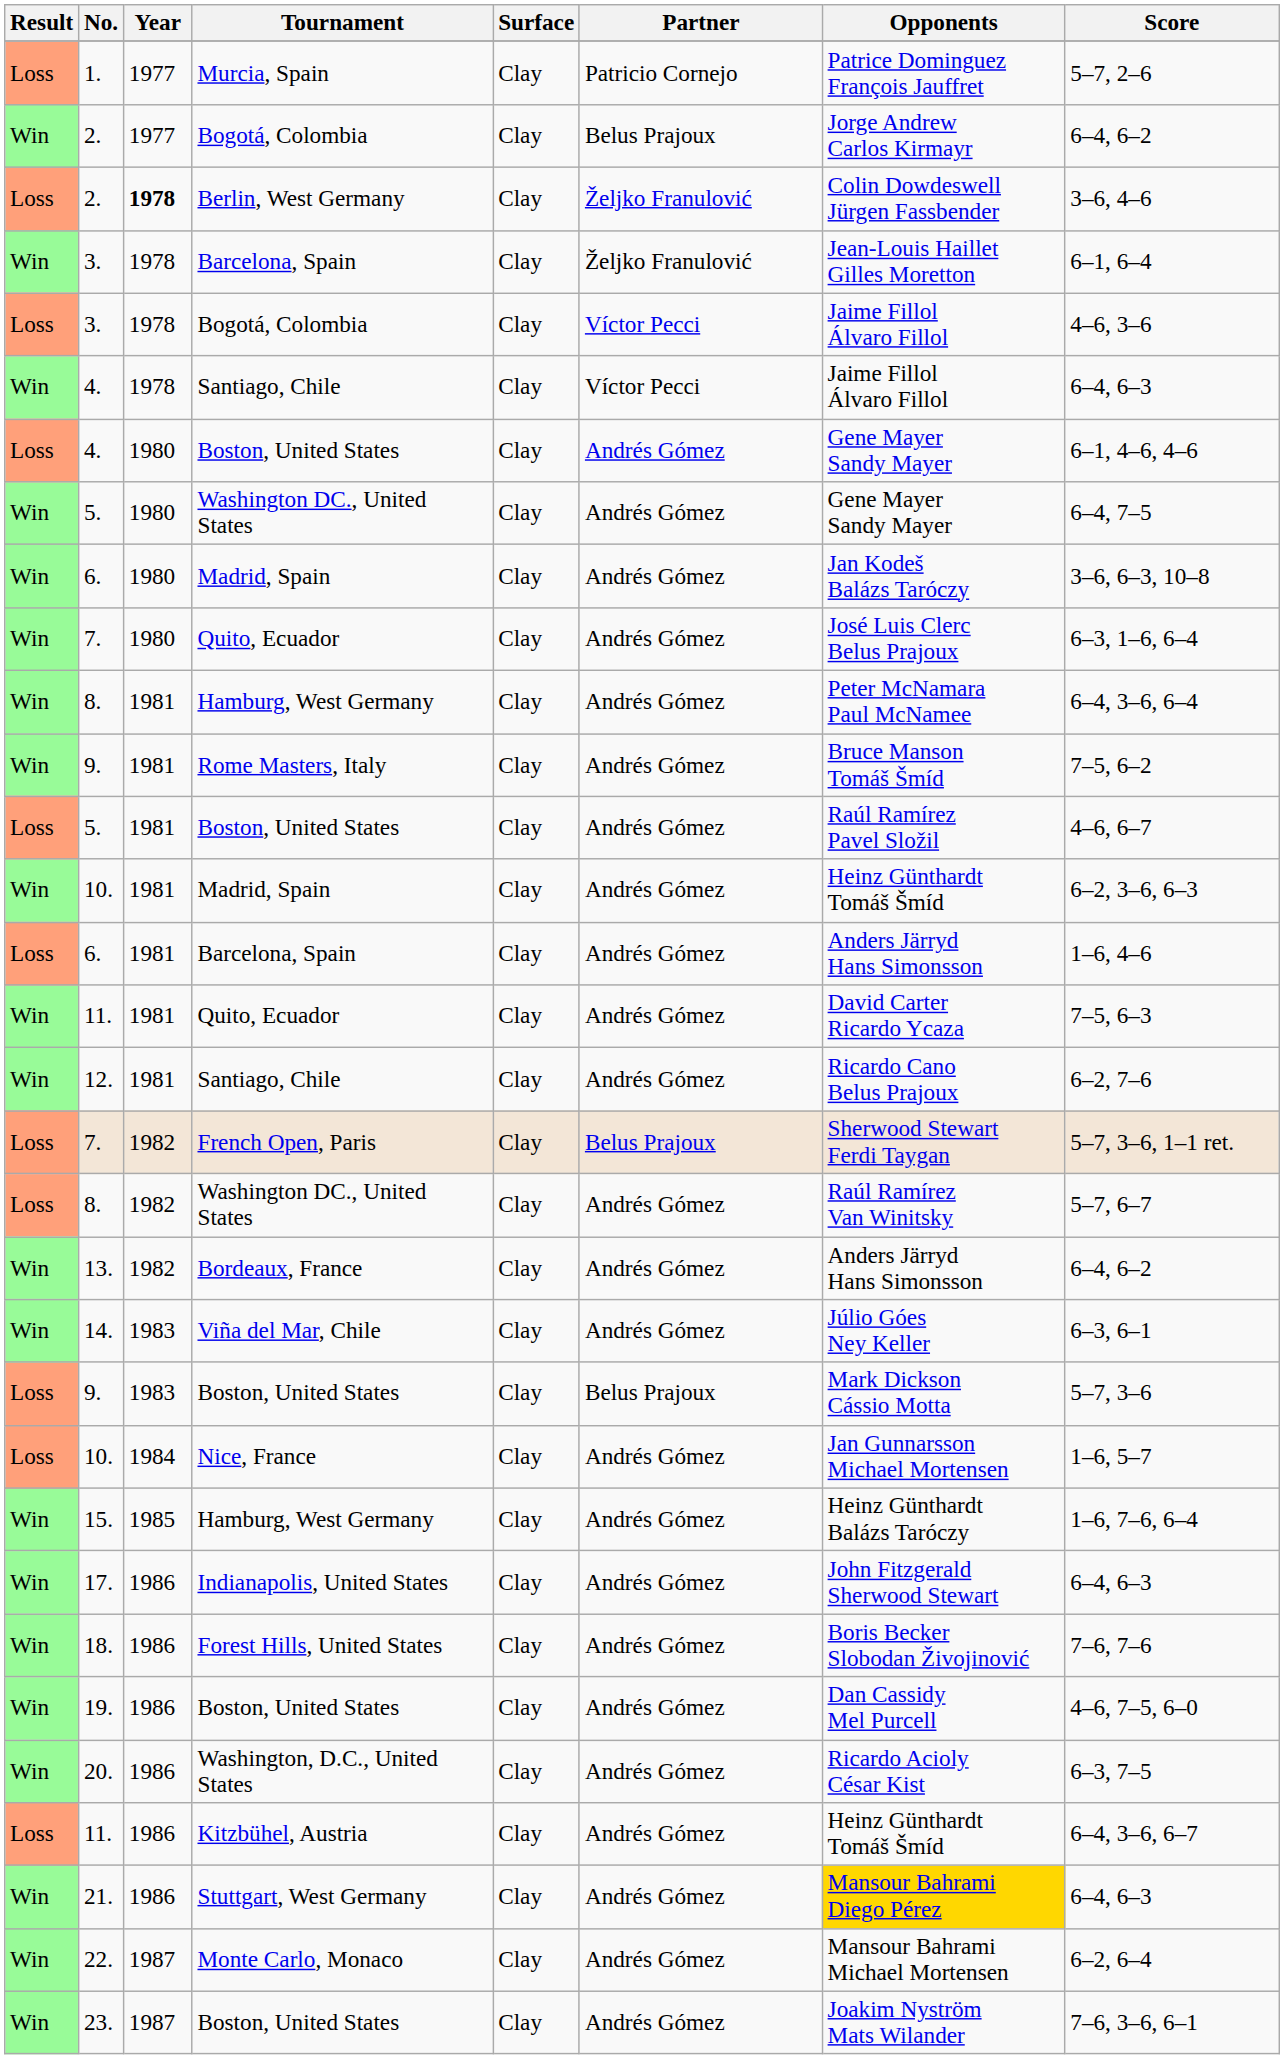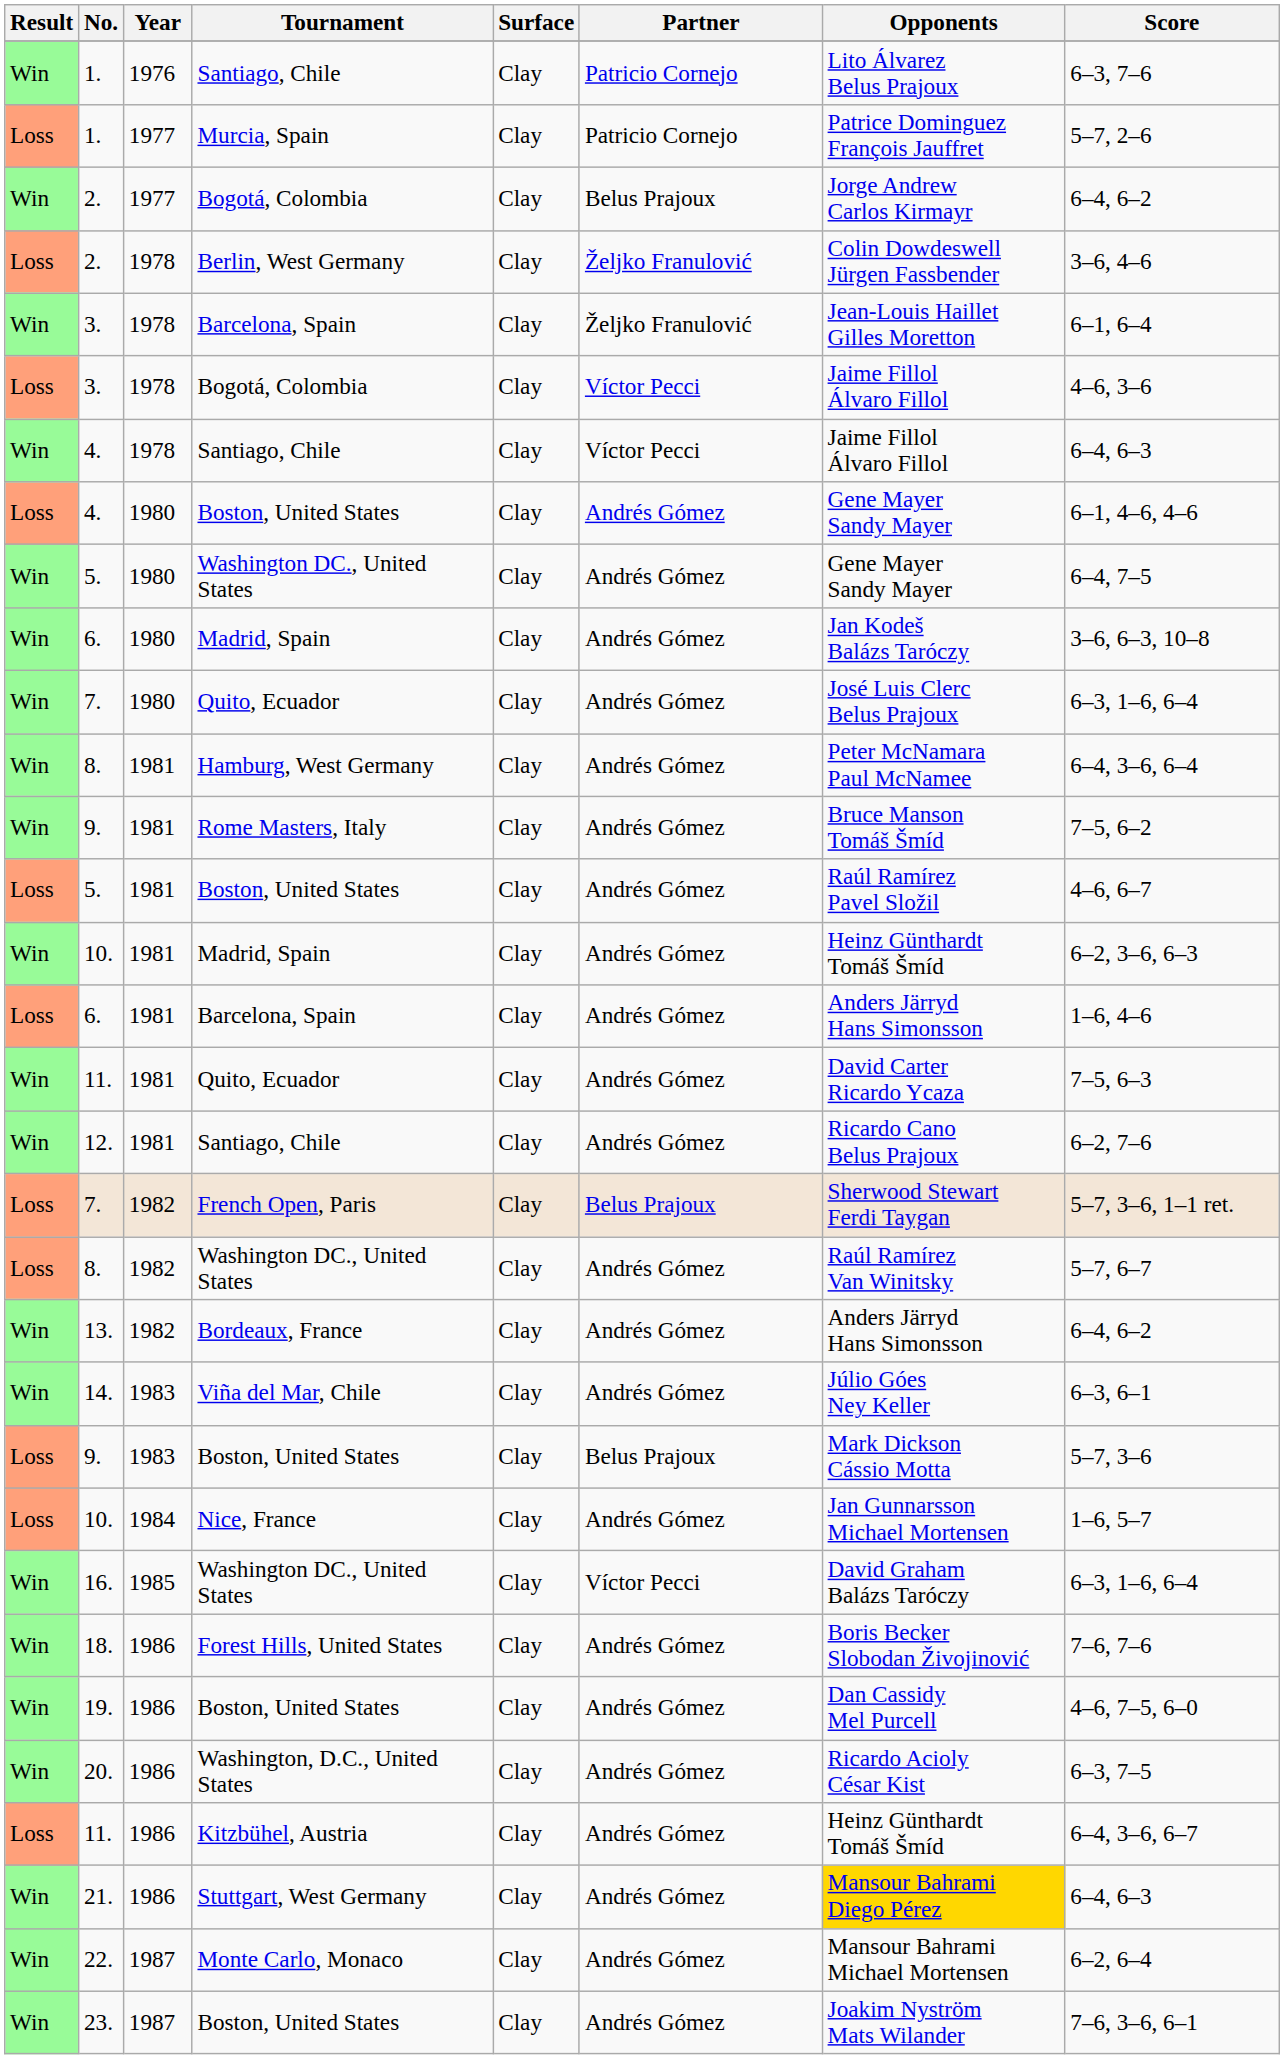 <table class="sortable wikitable">
 <tr>
 <th style="width:40px">Result</th>
 <th style="width:20px" class="unsortable">No.</th>
 <th style="width:40px">Year</th>
 <th style="width:200px">Tournament</th>
 <th style="width:50px">Surface</th>
 <th style="width:160px">Partner</th>
 <th style="width:160px">Opponents</th>
 <th style="width:140px" class="unsortable">Score</th>
 </tr>
 <tr>
+</tr>
+<tr>
+<td style="background:#98fb98;">Win</td>
+<td>1.</td>
+<td>1976</td>
+<td><a href='#'>Santiago</a>, Chile</td>
+<td>Clay</td>
+<td> <a href='#'>Patricio Cornejo</a></td>
+<td> <a href='#'>Lito Álvarez</a> <br>  <a href='#'>Belus Prajoux</a></td>
+<td>6–3, 7–6</td>
 </tr>
 <tr>
 <td style="background:#ffa07a;">Loss</td>
 <td>1.</td>
 <td>1977</td>
 <td><a href='#'>Murcia</a>, Spain</td>
 <td>Clay</td>
 <td> Patricio Cornejo</td>
 <td> <a href='#'>Patrice Dominguez</a> <br>  <a href='#'>François Jauffret</a></td>
 <td>5–7, 2–6</td>
 </tr>
 <tr>
 <td style="background:#98fb98;">Win</td>
 <td>2.</td>
 <td>1977</td>
 <td><a href='#'>Bogotá</a>, Colombia</td>
 <td>Clay</td>
 <td> Belus Prajoux</td>
 <td> <a href='#'>Jorge Andrew</a> <br>  <a href='#'>Carlos Kirmayr</a></td>
 <td>6–4, 6–2</td>
 </tr>
 <tr>
 <td style="background:#ffa07a;">Loss</td>
 <td>2.</td>
-<td><strong>1978</strong></td>
+<td>1978</td>
 <td><a href='#'>Berlin</a>, West Germany</td>
 <td>Clay</td>
 <td> <a href='#'>Željko Franulović</a></td>
 <td> <a href='#'>Colin Dowdeswell</a> <br>  <a href='#'>Jürgen Fassbender</a></td>
 <td>3–6, 4–6</td>
 </tr>
 <tr>
 <td style="background:#98fb98;">Win</td>
 <td>3.</td>
 <td>1978</td>
 <td><a href='#'>Barcelona</a>, Spain</td>
 <td>Clay</td>
 <td> Željko Franulović</td>
 <td> <a href='#'>Jean-Louis Haillet</a> <br>  <a href='#'>Gilles Moretton</a></td>
 <td>6–1, 6–4</td>
 </tr>
 <tr>
 <td style="background:#ffa07a;">Loss</td>
 <td>3.</td>
 <td>1978</td>
 <td>Bogotá, Colombia</td>
 <td>Clay</td>
 <td> <a href='#'>Víctor Pecci</a></td>
 <td> <a href='#'>Jaime Fillol</a> <br>  <a href='#'>Álvaro Fillol</a></td>
 <td>4–6, 3–6</td>
 </tr>
 <tr>
 <td style="background:#98fb98;">Win</td>
 <td>4.</td>
 <td>1978</td>
 <td>Santiago, Chile</td>
 <td>Clay</td>
 <td> Víctor Pecci</td>
 <td> Jaime Fillol <br>  Álvaro Fillol</td>
 <td>6–4, 6–3</td>
 </tr>
 <tr>
 <td style="background:#ffa07a;">Loss</td>
 <td>4.</td>
 <td>1980</td>
 <td><a href='#'>Boston</a>, United States</td>
 <td>Clay</td>
 <td> <a href='#'>Andrés Gómez</a></td>
 <td> <a href='#'>Gene Mayer</a> <br>  <a href='#'>Sandy Mayer</a></td>
 <td>6–1, 4–6, 4–6</td>
 </tr>
 <tr>
 <td style="background:#98fb98;">Win</td>
 <td>5.</td>
 <td>1980</td>
 <td><a href='#'>Washington DC.</a>, United States</td>
 <td>Clay</td>
 <td> Andrés Gómez</td>
 <td> Gene Mayer <br>  Sandy Mayer</td>
 <td>6–4, 7–5</td>
 </tr>
 <tr>
 <td style="background:#98fb98;">Win</td>
 <td>6.</td>
 <td>1980</td>
 <td><a href='#'>Madrid</a>, Spain</td>
 <td>Clay</td>
 <td> Andrés Gómez</td>
 <td> <a href='#'>Jan Kodeš</a> <br>  <a href='#'>Balázs Taróczy</a></td>
 <td>3–6, 6–3, 10–8</td>
 </tr>
 <tr>
 <td style="background:#98fb98;">Win</td>
 <td>7.</td>
 <td>1980</td>
 <td><a href='#'>Quito</a>, Ecuador</td>
 <td>Clay</td>
 <td> Andrés Gómez</td>
 <td> <a href='#'>José Luis Clerc</a> <br>  <a href='#'>Belus Prajoux</a></td>
 <td>6–3, 1–6, 6–4</td>
 </tr>
 <tr>
 <td style="background:#98fb98;">Win</td>
 <td>8.</td>
 <td>1981</td>
 <td><a href='#'>Hamburg</a>, West Germany</td>
 <td>Clay</td>
 <td> Andrés Gómez</td>
 <td> <a href='#'>Peter McNamara</a> <br>  <a href='#'>Paul McNamee</a></td>
 <td>6–4, 3–6, 6–4</td>
 </tr>
 <tr>
 <td style="background:#98fb98;">Win</td>
 <td>9.</td>
 <td>1981</td>
 <td><a href='#'>Rome Masters</a>, Italy</td>
 <td>Clay</td>
 <td> Andrés Gómez</td>
 <td> <a href='#'>Bruce Manson</a> <br>  <a href='#'>Tomáš Šmíd</a></td>
 <td>7–5, 6–2</td>
 </tr>
 <tr>
 <td style="background:#ffa07a;">Loss</td>
 <td>5.</td>
 <td>1981</td>
 <td><a href='#'>Boston</a>, United States</td>
 <td>Clay</td>
 <td> Andrés Gómez</td>
 <td> <a href='#'>Raúl Ramírez</a> <br>  <a href='#'>Pavel Složil</a></td>
 <td>4–6, 6–7</td>
 </tr>
 <tr>
 <td style="background:#98fb98;">Win</td>
 <td>10.</td>
 <td>1981</td>
 <td>Madrid, Spain</td>
 <td>Clay</td>
 <td> Andrés Gómez</td>
 <td> <a href='#'>Heinz Günthardt</a> <br>  Tomáš Šmíd</td>
 <td>6–2, 3–6, 6–3</td>
 </tr>
 <tr>
 <td style="background:#ffa07a;">Loss</td>
 <td>6.</td>
 <td>1981</td>
 <td>Barcelona, Spain</td>
 <td>Clay</td>
 <td> Andrés Gómez</td>
 <td> <a href='#'>Anders Järryd</a> <br>  <a href='#'>Hans Simonsson</a></td>
 <td>1–6, 4–6</td>
 </tr>
 <tr>
 <td style="background:#98fb98;">Win</td>
 <td>11.</td>
 <td>1981</td>
 <td>Quito, Ecuador</td>
 <td>Clay</td>
 <td> Andrés Gómez</td>
 <td> <a href='#'>David Carter</a> <br>  <a href='#'>Ricardo Ycaza</a></td>
 <td>7–5, 6–3</td>
 </tr>
 <tr>
 <td style="background:#98fb98;">Win</td>
 <td>12.</td>
 <td>1981</td>
 <td>Santiago, Chile</td>
 <td>Clay</td>
 <td> Andrés Gómez</td>
 <td> <a href='#'>Ricardo Cano</a> <br>  <a href='#'>Belus Prajoux</a></td>
 <td>6–2, 7–6</td>
 </tr>
 <tr style="background:#f3e6d7;">
 <td style="background:#ffa07a;">Loss</td>
 <td>7.</td>
 <td>1982</td>
 <td><a href='#'>French Open</a>, Paris</td>
 <td>Clay</td>
 <td> <a href='#'>Belus Prajoux</a></td>
 <td> <a href='#'>Sherwood Stewart</a> <br>  <a href='#'>Ferdi Taygan</a></td>
 <td>5–7, 3–6, 1–1 ret.</td>
 </tr>
 <tr>
 <td style="background:#ffa07a;">Loss</td>
 <td>8.</td>
 <td>1982</td>
 <td>Washington DC., United States</td>
 <td>Clay</td>
 <td> Andrés Gómez</td>
 <td> <a href='#'>Raúl Ramírez</a> <br>  <a href='#'>Van Winitsky</a></td>
 <td>5–7, 6–7</td>
 </tr>
 <tr>
 <td style="background:#98fb98;">Win</td>
 <td>13.</td>
 <td>1982</td>
 <td><a href='#'>Bordeaux</a>, France</td>
 <td>Clay</td>
 <td> Andrés Gómez</td>
 <td> Anders Järryd <br>  Hans Simonsson</td>
 <td>6–4, 6–2</td>
 </tr>
 <tr>
 <td style="background:#98fb98;">Win</td>
 <td>14.</td>
 <td>1983</td>
 <td><a href='#'>Viña del Mar</a>, Chile</td>
 <td>Clay</td>
 <td> Andrés Gómez</td>
 <td> <a href='#'>Júlio Góes</a> <br>  <a href='#'>Ney Keller</a></td>
 <td>6–3, 6–1</td>
 </tr>
 <tr>
 <td style="background:#ffa07a;">Loss</td>
 <td>9.</td>
 <td>1983</td>
 <td>Boston, United States</td>
 <td>Clay</td>
 <td> Belus Prajoux</td>
 <td> <a href='#'>Mark Dickson</a> <br>  <a href='#'>Cássio Motta</a></td>
 <td>5–7, 3–6</td>
 </tr>
 <tr>
 <td style="background:#ffa07a;">Loss</td>
 <td>10.</td>
 <td>1984</td>
 <td><a href='#'>Nice</a>, France</td>
 <td>Clay</td>
 <td> Andrés Gómez</td>
 <td> <a href='#'>Jan Gunnarsson</a> <br>  <a href='#'>Michael Mortensen</a></td>
 <td>1–6, 5–7</td>
 </tr>
 <tr>
 <td style="background:#98fb98;">Win</td>
-<td>15.</td>
+<td>16.</td>
 <td>1985</td>
-<td>Hamburg, West Germany</td>
+<td>Washington DC., United States</td>
 <td>Clay</td>
-<td> Andrés Gómez</td>
-<td> Heinz Günthardt <br>  Balázs Taróczy</td>
-<td>1–6, 7–6, 6–4</td>
-</tr>
-<tr>
-<td style="background:#98fb98;">Win</td>
-<td>17.</td>
-<td>1986</td>
-<td><a href='#'>Indianapolis</a>, United States</td>
-<td>Clay</td>
-<td> Andrés Gómez</td>
-<td> <a href='#'>John Fitzgerald</a> <br>  <a href='#'>Sherwood Stewart</a></td>
-<td>6–4, 6–3</td>
+<td> Víctor Pecci</td>
+<td> <a href='#'>David Graham</a> <br>  Balázs Taróczy</td>
+<td>6–3, 1–6, 6–4</td>
 </tr>
 <tr>
 <td style="background:#98fb98;">Win</td>
 <td>18.</td>
 <td>1986</td>
 <td><a href='#'>Forest Hills</a>, United States</td>
 <td>Clay</td>
 <td> Andrés Gómez</td>
 <td> <a href='#'>Boris Becker</a> <br>  <a href='#'>Slobodan Živojinović</a></td>
 <td>7–6, 7–6</td>
 </tr>
 <tr>
 <td style="background:#98fb98;">Win</td>
 <td>19.</td>
 <td>1986</td>
 <td>Boston, United States</td>
 <td>Clay</td>
 <td> Andrés Gómez</td>
 <td> <a href='#'>Dan Cassidy</a> <br>  <a href='#'>Mel Purcell</a></td>
 <td>4–6, 7–5, 6–0</td>
 </tr>
 <tr>
 <td style="background:#98fb98;">Win</td>
 <td>20.</td>
 <td>1986</td>
 <td>Washington, D.C., United States</td>
 <td>Clay</td>
 <td> Andrés Gómez</td>
 <td> <a href='#'>Ricardo Acioly</a> <br>  <a href='#'>César Kist</a></td>
 <td>6–3, 7–5</td>
 </tr>
 <tr>
 <td style="background:#ffa07a;">Loss</td>
 <td>11.</td>
 <td>1986</td>
 <td><a href='#'>Kitzbühel</a>, Austria</td>
 <td>Clay</td>
 <td> Andrés Gómez</td>
 <td> Heinz Günthardt <br>  Tomáš Šmíd</td>
 <td>6–4, 3–6, 6–7</td>
 </tr>
 <tr>
 <td style="background:#98fb98;">Win</td>
 <td>21.</td>
 <td>1986</td>
 <td><a href='#'>Stuttgart</a>, West Germany</td>
 <td>Clay</td>
 <td> Andrés Gómez</td>
 <td style="background: gold;"> <a href='#'>Mansour Bahrami</a> <br>  <a href='#'>Diego Pérez</a></td>
 <td>6–4, 6–3</td>
 </tr>
 <tr>
 <td style="background:#98fb98;">Win</td>
 <td>22.</td>
 <td>1987</td>
 <td><a href='#'>Monte Carlo</a>, Monaco</td>
 <td>Clay</td>
 <td> Andrés Gómez</td>
 <td> Mansour Bahrami <br>  Michael Mortensen</td>
 <td>6–2, 6–4</td>
 </tr>
 <tr>
 <td style="background:#98fb98;">Win</td>
 <td>23.</td>
 <td>1987</td>
 <td>Boston, United States</td>
 <td>Clay</td>
 <td> Andrés Gómez</td>
 <td> <a href='#'>Joakim Nyström</a> <br>  <a href='#'>Mats Wilander</a></td>
 <td>7–6, 3–6, 6–1</td>
 </tr>
 </table>
